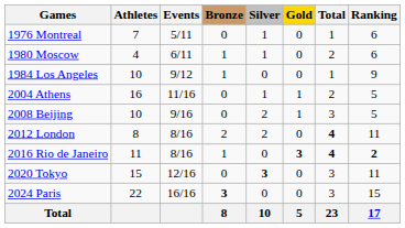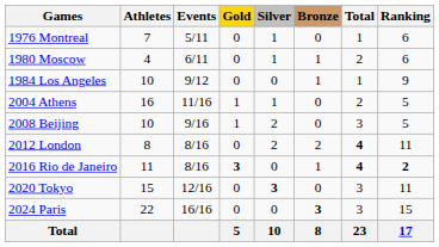 <table class="wikitable sortable" style="text-align:center">
 <tr>
 <th>Games</th>
 <th>Athletes</th>
 <th>Events</th>
+<th style="background-color:gold;">Gold</th>
+<th style="background-color:silver;">Silver</th>
 <th style="background-color:#c96;">Bronze</th>
-<th style="background-color:silver;">Silver</th>
-<th style="background-color:gold;">Gold</th>
 <th>Total</th>
 <th>Ranking</th>
 </tr>
 <tr>
 <td align=left> <a href='#'>1976 Montreal</a></td>
 <td>7</td>
 <td>5/11</td>
 <td>0</td>
 <td>1</td>
 <td>0</td>
 <td>1</td>
 <td>6</td>
 </tr>
 <tr>
 <td align=left> <a href='#'>1980 Moscow</a></td>
 <td>4</td>
 <td>6/11</td>
+<td>0</td>
 <td>1</td>
 <td>1</td>
-<td>0</td>
 <td>2</td>
 <td>6</td>
 </tr>
 <tr>
 <td align=left> <a href='#'>1984 Los Angeles</a></td>
 <td>10</td>
 <td>9/12</td>
-<td>1</td>
 <td>0</td>
 <td>0</td>
+<td>1</td>
 <td>1</td>
 <td>9</td>
 </tr>
 <tr>
 <td align=left> <a href='#'>2004 Athens</a></td>
 <td>16</td>
 <td>11/16</td>
-<td>0</td>
 <td>1</td>
 <td>1</td>
+<td>0</td>
 <td>2</td>
 <td>5</td>
 </tr>
 <tr>
 <td align=left> <a href='#'>2008 Beijing</a></td>
 <td>10</td>
 <td>9/16</td>
+<td>1</td>
+<td>2</td>
 <td>0</td>
-<td>2</td>
-<td>1</td>
 <td>3</td>
 <td>5</td>
 </tr>
 <tr>
 <td align=left> <a href='#'>2012 London</a></td>
 <td>8</td>
 <td>8/16</td>
+<td>0</td>
 <td>2</td>
 <td>2</td>
-<td>0</td>
 <td><strong>4</strong></td>
 <td>11</td>
 </tr>
 <tr>
 <td align=left> <a href='#'>2016 Rio de Janeiro</a></td>
 <td>11</td>
 <td>8/16</td>
+<td><strong>3</strong></td>
+<td>0</td>
 <td>1</td>
-<td>0</td>
-<td><strong>3</strong></td>
 <td><strong>4</strong></td>
 <td><strong>2</strong></td>
 </tr>
 <tr>
 <td align=left> <a href='#'>2020 Tokyo</a></td>
 <td>15</td>
 <td>12/16</td>
 <td>0</td>
 <td><strong>3</strong></td>
 <td>0</td>
 <td>3</td>
 <td>11</td>
 </tr>
 <tr>
 <td align=left> <a href='#'>2024 Paris</a></td>
 <td>22</td>
 <td>16/16</td>
-<td><strong>3</strong></td>
 <td>0</td>
 <td>0</td>
+<td><strong>3</strong></td>
 <td>3</td>
 <td>15</td>
 </tr>
 <tr>
 <th>Total</th>
 <th></th>
 <th></th>
+<th>5</th>
+<th>10</th>
 <th>8</th>
-<th>10</th>
-<th>5</th>
 <th>23</th>
 <th><a href='#'>17</a></th>
 </tr>
 </table>
